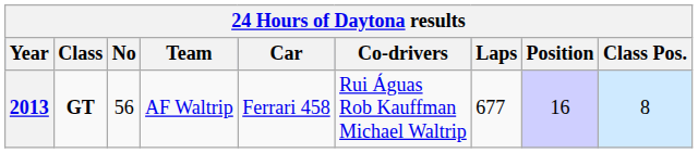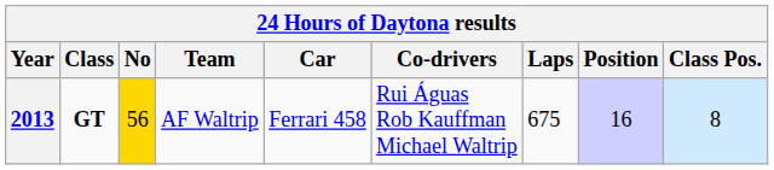 <table class="wikitable" style="font-size:90%">
 <tr>
 <th colspan=45><a href='#'>24 Hours of Daytona</a> results</th>
 </tr>
 <tr style="background:#abbbdd;">
 <th>Year</th>
 <th>Class</th>
 <th>No</th>
 <th>Team</th>
 <th>Car</th>
 <th>Co-drivers</th>
 <th>Laps</th>
 <th>Position</th>
 <th>Class Pos.</th>
 </tr>
 <tr>
 <th><a href='#'>2013</a></th>
 <td align=center><strong>GT</strong></td>
-<td align=center>56</td>
+<td align=center style="background: gold;">56</td>
 <td> <a href='#'>AF Waltrip</a></td>
 <td><a href='#'>Ferrari 458</a></td>
 <td> <a href='#'>Rui Águas</a><br> <a href='#'>Rob Kauffman</a><br> <a href='#'>Michael Waltrip</a></td>
-<td>677</td>
+<td>675</td>
 <td style="background:#CFCFFF; text-align:center;">16</td>
 <td style="background:#CFEAFF; text-align:center;">8</td>
 </tr>
 </table>
